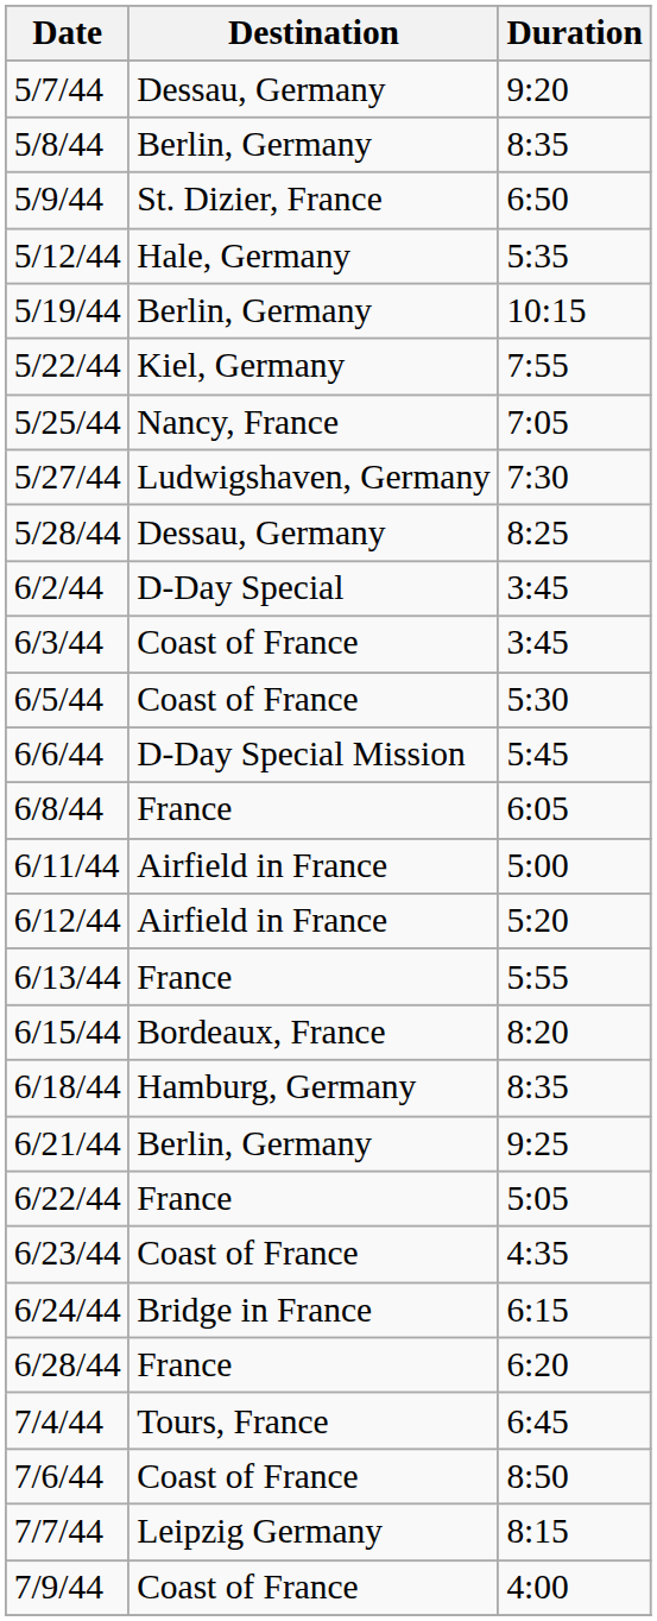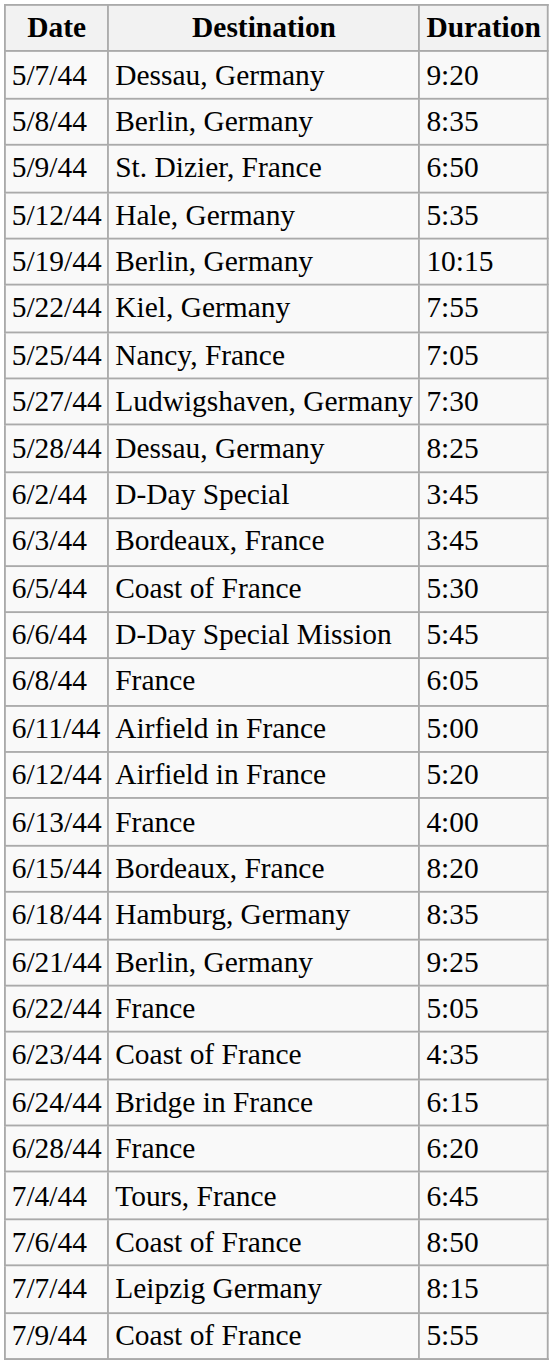 <table class="wikitable">
 <tr>
 <th>Date</th>
 <th>Destination</th>
 <th>Duration</th>
 </tr>
 <tr>
 <td>5/7/44</td>
 <td>Dessau, Germany</td>
 <td>9:20</td>
 </tr>
 <tr>
 <td>5/8/44</td>
 <td>Berlin, Germany</td>
 <td>8:35</td>
 </tr>
 <tr>
 <td>5/9/44</td>
 <td>St. Dizier, France</td>
 <td>6:50</td>
 </tr>
 <tr>
 <td>5/12/44</td>
 <td>Hale, Germany</td>
 <td>5:35</td>
 </tr>
 <tr>
 <td>5/19/44</td>
 <td>Berlin, Germany</td>
 <td>10:15</td>
 </tr>
 <tr>
 <td>5/22/44</td>
 <td>Kiel, Germany</td>
 <td>7:55</td>
 </tr>
 <tr>
 <td>5/25/44</td>
 <td>Nancy, France</td>
 <td>7:05</td>
 </tr>
 <tr>
 <td>5/27/44</td>
 <td>Ludwigshaven, Germany</td>
 <td>7:30</td>
 </tr>
 <tr>
 <td>5/28/44</td>
 <td>Dessau, Germany</td>
 <td>8:25</td>
 </tr>
 <tr>
 <td>6/2/44</td>
 <td>D-Day Special</td>
 <td>3:45</td>
 </tr>
 <tr>
 <td>6/3/44</td>
-<td>Coast of France</td>
+<td>Bordeaux, France</td>
 <td>3:45</td>
 </tr>
 <tr>
 <td>6/5/44</td>
 <td>Coast of France</td>
 <td>5:30</td>
 </tr>
 <tr>
 <td>6/6/44</td>
 <td>D-Day Special Mission</td>
 <td>5:45</td>
 </tr>
 <tr>
 <td>6/8/44</td>
 <td>France</td>
 <td>6:05</td>
 </tr>
 <tr>
 <td>6/11/44</td>
 <td>Airfield in France</td>
 <td>5:00</td>
 </tr>
 <tr>
 <td>6/12/44</td>
 <td>Airfield in France</td>
 <td>5:20</td>
 </tr>
 <tr>
 <td>6/13/44</td>
 <td>France</td>
-<td>5:55</td>
+<td>4:00</td>
 </tr>
 <tr>
 <td>6/15/44</td>
 <td>Bordeaux, France</td>
 <td>8:20</td>
 </tr>
 <tr>
 <td>6/18/44</td>
 <td>Hamburg, Germany</td>
 <td>8:35</td>
 </tr>
 <tr>
 <td>6/21/44</td>
 <td>Berlin, Germany</td>
 <td>9:25</td>
 </tr>
 <tr>
 <td>6/22/44</td>
 <td>France</td>
 <td>5:05</td>
 </tr>
 <tr>
 <td>6/23/44</td>
 <td>Coast of France</td>
 <td>4:35</td>
 </tr>
 <tr>
 <td>6/24/44</td>
 <td>Bridge in France</td>
 <td>6:15</td>
 </tr>
 <tr>
 <td>6/28/44</td>
 <td>France</td>
 <td>6:20</td>
 </tr>
 <tr>
 <td>7/4/44</td>
 <td>Tours, France</td>
 <td>6:45</td>
 </tr>
 <tr>
 <td>7/6/44</td>
 <td>Coast of France</td>
 <td>8:50</td>
 </tr>
 <tr>
 <td>7/7/44</td>
 <td>Leipzig	Germany</td>
 <td>8:15</td>
 </tr>
 <tr>
 <td>7/9/44</td>
 <td>Coast of France</td>
-<td>4:00</td>
+<td>5:55</td>
 </tr>
 <tr>
 </tr>
 </table>
